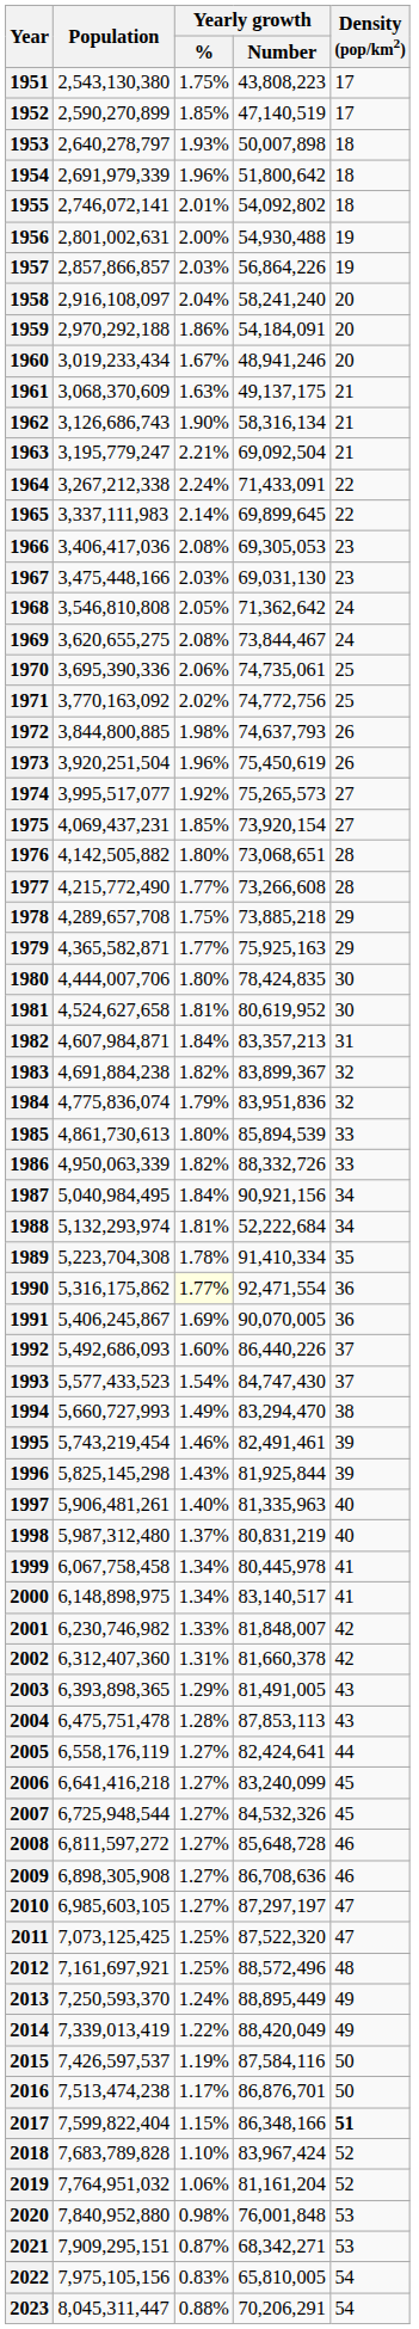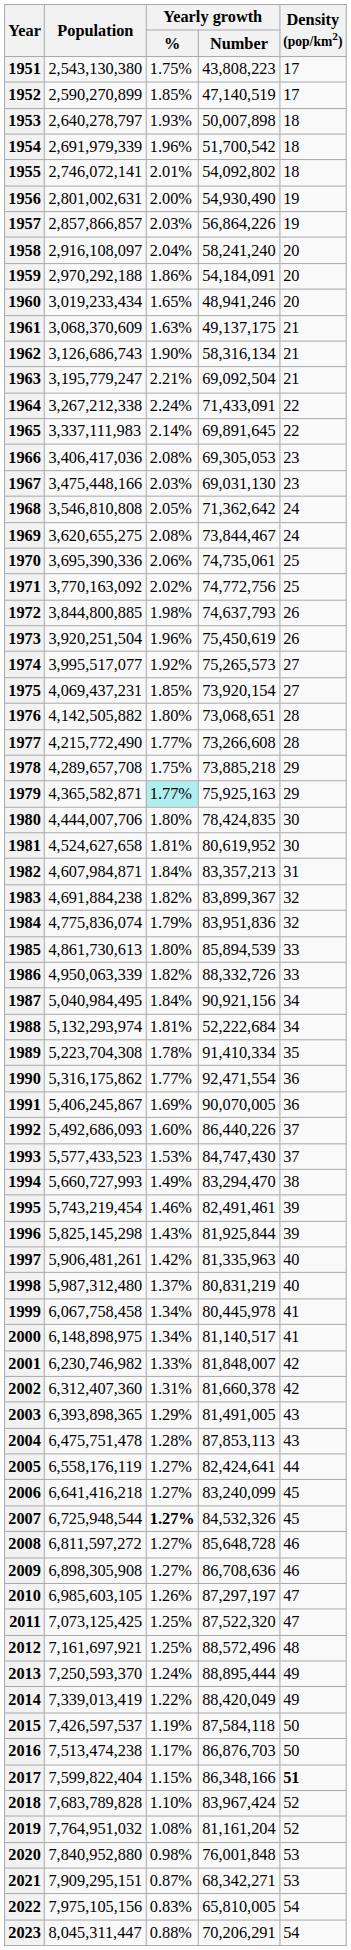 <table class="wikitable sortable">
 <tr>
 <th rowspan=2>Year</th>
 <th rowspan=2>Population</th>
 <th colspan=2>Yearly growth</th>
 <th rowspan=2>Density<br><small>(pop/km<sup>2</sup>)</small></th>
 </tr>
 <tr>
 <th>%</th>
 <th>Number</th>
 </tr>
 <tr>
 <th style="text-align: right;">1951</th>
 <td>2,543,130,380</td>
 <td>1.75%</td>
 <td>43,808,223</td>
 <td>17</td>
 </tr>
 <tr>
 <th style="text-align: right;">1952</th>
 <td>2,590,270,899</td>
 <td>1.85%</td>
 <td>47,140,519</td>
 <td>17</td>
 </tr>
 <tr>
 <th style="text-align: right;">1953</th>
 <td>2,640,278,797</td>
 <td>1.93%</td>
 <td>50,007,898</td>
 <td>18</td>
 </tr>
 <tr>
 <th style="text-align: right;">1954</th>
 <td>2,691,979,339</td>
 <td>1.96%</td>
-<td>51,800,642</td>
+<td>51,700,542</td>
 <td>18</td>
 </tr>
 <tr>
 <th style="text-align: right;">1955</th>
 <td>2,746,072,141</td>
 <td>2.01%</td>
 <td>54,092,802</td>
 <td>18</td>
 </tr>
 <tr>
 <th style="text-align: right;">1956</th>
 <td>2,801,002,631</td>
 <td>2.00%</td>
-<td>54,930,488</td>
+<td>54,930,490</td>
 <td>19</td>
 </tr>
 <tr>
 <th style="text-align: right;">1957</th>
 <td>2,857,866,857</td>
 <td>2.03%</td>
 <td>56,864,226</td>
 <td>19</td>
 </tr>
 <tr>
 <th style="text-align: right;">1958</th>
 <td>2,916,108,097</td>
 <td>2.04%</td>
 <td>58,241,240</td>
 <td>20</td>
 </tr>
 <tr>
 <th style="text-align: right;">1959</th>
 <td>2,970,292,188</td>
 <td>1.86%</td>
 <td>54,184,091</td>
 <td>20</td>
 </tr>
 <tr>
 <th style="text-align: right;">1960</th>
 <td>3,019,233,434</td>
-<td>1.67%</td>
+<td>1.65%</td>
 <td>48,941,246</td>
 <td>20</td>
 </tr>
 <tr>
 <th style="text-align: right;">1961</th>
 <td>3,068,370,609</td>
 <td>1.63%</td>
 <td>49,137,175</td>
 <td>21</td>
 </tr>
 <tr>
 <th style="text-align: right;">1962</th>
 <td>3,126,686,743</td>
 <td>1.90%</td>
 <td>58,316,134</td>
 <td>21</td>
 </tr>
 <tr>
 <th style="text-align: right;">1963</th>
 <td>3,195,779,247</td>
 <td>2.21%</td>
 <td>69,092,504</td>
 <td>21</td>
 </tr>
 <tr>
 <th style="text-align: right;">1964</th>
 <td>3,267,212,338</td>
 <td>2.24%</td>
 <td>71,433,091</td>
 <td>22</td>
 </tr>
 <tr>
 <th style="text-align: right;">1965</th>
 <td>3,337,111,983</td>
 <td>2.14%</td>
-<td>69,899,645</td>
+<td>69,891,645</td>
 <td>22</td>
 </tr>
 <tr>
 <th style="text-align: right;">1966</th>
 <td>3,406,417,036</td>
 <td>2.08%</td>
 <td>69,305,053</td>
 <td>23</td>
 </tr>
 <tr>
 <th style="text-align: right;">1967</th>
 <td>3,475,448,166</td>
 <td>2.03%</td>
 <td>69,031,130</td>
 <td>23</td>
 </tr>
 <tr>
 <th style="text-align: right;">1968</th>
 <td>3,546,810,808</td>
 <td>2.05%</td>
 <td>71,362,642</td>
 <td>24</td>
 </tr>
 <tr>
 <th style="text-align: right;">1969</th>
 <td>3,620,655,275</td>
 <td>2.08%</td>
 <td>73,844,467</td>
 <td>24</td>
 </tr>
 <tr>
 <th style="text-align: right;">1970</th>
 <td>3,695,390,336</td>
 <td>2.06%</td>
 <td>74,735,061</td>
 <td>25</td>
 </tr>
 <tr>
 <th style="text-align: right;">1971</th>
 <td>3,770,163,092</td>
 <td>2.02%</td>
 <td>74,772,756</td>
 <td>25</td>
 </tr>
 <tr>
 <th style="text-align: right;">1972</th>
 <td>3,844,800,885</td>
 <td>1.98%</td>
 <td>74,637,793</td>
 <td>26</td>
 </tr>
 <tr>
 <th style="text-align: right;">1973</th>
 <td>3,920,251,504</td>
 <td>1.96%</td>
 <td>75,450,619</td>
 <td>26</td>
 </tr>
 <tr>
 <th style="text-align: right;">1974</th>
 <td>3,995,517,077</td>
 <td>1.92%</td>
 <td>75,265,573</td>
 <td>27</td>
 </tr>
 <tr>
 <th style="text-align: right;">1975</th>
 <td>4,069,437,231</td>
 <td>1.85%</td>
 <td>73,920,154</td>
 <td>27</td>
 </tr>
 <tr>
 <th style="text-align: right;">1976</th>
 <td>4,142,505,882</td>
 <td>1.80%</td>
 <td>73,068,651</td>
 <td>28</td>
 </tr>
 <tr>
 <th style="text-align: right;">1977</th>
 <td>4,215,772,490</td>
 <td>1.77%</td>
 <td>73,266,608</td>
 <td>28</td>
 </tr>
 <tr>
 <th style="text-align: right;">1978</th>
 <td>4,289,657,708</td>
 <td>1.75%</td>
 <td>73,885,218</td>
 <td>29</td>
 </tr>
 <tr>
 <th style="text-align: right;">1979</th>
 <td>4,365,582,871</td>
-<td>1.77%</td>
+<td style="background: paleturquoise;">1.77%</td>
 <td>75,925,163</td>
 <td>29</td>
 </tr>
 <tr>
 <th style="text-align: right;">1980</th>
 <td>4,444,007,706</td>
 <td>1.80%</td>
 <td>78,424,835</td>
 <td>30</td>
 </tr>
 <tr>
 <th style="text-align: right;">1981</th>
 <td>4,524,627,658</td>
 <td>1.81%</td>
 <td>80,619,952</td>
 <td>30</td>
 </tr>
 <tr>
 <th style="text-align: right;">1982</th>
 <td>4,607,984,871</td>
 <td>1.84%</td>
 <td>83,357,213</td>
 <td>31</td>
 </tr>
 <tr>
 <th style="text-align: right;">1983</th>
 <td>4,691,884,238</td>
 <td>1.82%</td>
 <td>83,899,367</td>
 <td>32</td>
 </tr>
 <tr>
 <th style="text-align: right;">1984</th>
 <td>4,775,836,074</td>
 <td>1.79%</td>
 <td>83,951,836</td>
 <td>32</td>
 </tr>
 <tr>
 <th style="text-align: right;">1985</th>
 <td>4,861,730,613</td>
 <td>1.80%</td>
 <td>85,894,539</td>
 <td>33</td>
 </tr>
 <tr>
 <th style="text-align: right;">1986</th>
 <td>4,950,063,339</td>
 <td>1.82%</td>
 <td>88,332,726</td>
 <td>33</td>
 </tr>
 <tr>
 <th style="text-align: right;">1987</th>
 <td>5,040,984,495</td>
 <td>1.84%</td>
 <td>90,921,156</td>
 <td>34</td>
 </tr>
 <tr>
 <th style="text-align: right;">1988</th>
 <td>5,132,293,974</td>
 <td>1.81%</td>
 <td>52,222,684</td>
 <td>34</td>
 </tr>
 <tr>
 <th style="text-align: right;">1989</th>
 <td>5,223,704,308</td>
 <td>1.78%</td>
 <td>91,410,334</td>
 <td>35</td>
 </tr>
 <tr>
 <th style="text-align: right;">1990</th>
 <td>5,316,175,862</td>
-<td style="background: lightyellow;">1.77%</td>
+<td>1.77%</td>
 <td>92,471,554</td>
 <td>36</td>
 </tr>
 <tr>
 <th style="text-align: right;">1991</th>
 <td>5,406,245,867</td>
 <td>1.69%</td>
 <td>90,070,005</td>
 <td>36</td>
 </tr>
 <tr>
 <th style="text-align: right;">1992</th>
 <td>5,492,686,093</td>
 <td>1.60%</td>
 <td>86,440,226</td>
 <td>37</td>
 </tr>
 <tr>
 <th style="text-align: right;">1993</th>
 <td>5,577,433,523</td>
-<td>1.54%</td>
+<td>1.53%</td>
 <td>84,747,430</td>
 <td>37</td>
 </tr>
 <tr>
 <th style="text-align: right;">1994</th>
 <td>5,660,727,993</td>
 <td>1.49%</td>
 <td>83,294,470</td>
 <td>38</td>
 </tr>
 <tr>
 <th style="text-align: right;">1995</th>
 <td>5,743,219,454</td>
 <td>1.46%</td>
 <td>82,491,461</td>
 <td>39</td>
 </tr>
 <tr>
 <th style="text-align: right;">1996</th>
 <td>5,825,145,298</td>
 <td>1.43%</td>
 <td>81,925,844</td>
 <td>39</td>
 </tr>
 <tr>
 <th style="text-align: right;">1997</th>
 <td>5,906,481,261</td>
-<td>1.40%</td>
+<td>1.42%</td>
 <td>81,335,963</td>
 <td>40</td>
 </tr>
 <tr>
 <th style="text-align: right;">1998</th>
 <td>5,987,312,480</td>
 <td>1.37%</td>
 <td>80,831,219</td>
 <td>40</td>
 </tr>
 <tr>
 <th style="text-align: right;">1999</th>
 <td>6,067,758,458</td>
 <td>1.34%</td>
 <td>80,445,978</td>
 <td>41</td>
 </tr>
 <tr>
 <th style="text-align: right;">2000</th>
 <td>6,148,898,975</td>
 <td>1.34%</td>
-<td>83,140,517</td>
+<td>81,140,517</td>
 <td>41</td>
 </tr>
 <tr>
 <th style="text-align: right;">2001</th>
 <td>6,230,746,982</td>
 <td>1.33%</td>
 <td>81,848,007</td>
 <td>42</td>
 </tr>
 <tr>
 <th style="text-align: right;">2002</th>
 <td>6,312,407,360</td>
 <td>1.31%</td>
 <td>81,660,378</td>
 <td>42</td>
 </tr>
 <tr>
 <th style="text-align: right;">2003</th>
 <td>6,393,898,365</td>
 <td>1.29%</td>
 <td>81,491,005</td>
 <td>43</td>
 </tr>
 <tr>
 <th style="text-align: right;">2004</th>
 <td>6,475,751,478</td>
 <td>1.28%</td>
 <td>87,853,113</td>
 <td>43</td>
 </tr>
 <tr>
 <th style="text-align: right;">2005</th>
 <td>6,558,176,119</td>
 <td>1.27%</td>
 <td>82,424,641</td>
 <td>44</td>
 </tr>
 <tr>
 <th style="text-align: right;">2006</th>
 <td>6,641,416,218</td>
 <td>1.27%</td>
 <td>83,240,099</td>
 <td>45</td>
 </tr>
 <tr>
 <th style="text-align: right;">2007</th>
 <td>6,725,948,544</td>
-<td>1.27%</td>
+<td><strong>1.27%</strong></td>
 <td>84,532,326</td>
 <td>45</td>
 </tr>
 <tr>
 <th style="text-align: right;">2008</th>
 <td>6,811,597,272</td>
 <td>1.27%</td>
 <td>85,648,728</td>
 <td>46</td>
 </tr>
 <tr>
 <th style="text-align: right;">2009</th>
 <td>6,898,305,908</td>
 <td>1.27%</td>
 <td>86,708,636</td>
 <td>46</td>
 </tr>
 <tr>
 <th style="text-align: right;">2010</th>
 <td>6,985,603,105</td>
-<td>1.27%</td>
+<td>1.26%</td>
 <td>87,297,197</td>
 <td>47</td>
 </tr>
 <tr>
 <th style="text-align: right;">2011</th>
 <td>7,073,125,425</td>
 <td>1.25%</td>
 <td>87,522,320</td>
 <td>47</td>
 </tr>
 <tr>
 <th style="text-align: right;">2012</th>
 <td>7,161,697,921</td>
 <td>1.25%</td>
 <td>88,572,496</td>
 <td>48</td>
 </tr>
 <tr>
 <th style="text-align: right;">2013</th>
 <td>7,250,593,370</td>
 <td>1.24%</td>
-<td>88,895,449</td>
+<td>88,895,444</td>
 <td>49</td>
 </tr>
 <tr>
 <th style="text-align: right;">2014</th>
 <td>7,339,013,419</td>
 <td>1.22%</td>
 <td>88,420,049</td>
 <td>49</td>
 </tr>
 <tr>
 <th style="text-align: right;">2015</th>
 <td>7,426,597,537</td>
 <td>1.19%</td>
-<td>87,584,116</td>
+<td>87,584,118</td>
 <td>50</td>
 </tr>
 <tr>
 <th style="text-align: right;">2016</th>
 <td>7,513,474,238</td>
 <td>1.17%</td>
-<td>86,876,701</td>
+<td>86,876,703</td>
 <td>50</td>
 </tr>
 <tr>
 <th style="text-align: right;">2017</th>
 <td>7,599,822,404</td>
 <td>1.15%</td>
 <td>86,348,166</td>
 <td><strong>51</strong></td>
 </tr>
 <tr>
 <th style="text-align: right;">2018</th>
 <td>7,683,789,828</td>
 <td>1.10%</td>
 <td>83,967,424</td>
 <td>52</td>
 </tr>
 <tr>
 <th style="text-align: right;">2019</th>
 <td>7,764,951,032</td>
-<td>1.06%</td>
+<td>1.08%</td>
 <td>81,161,204</td>
 <td>52</td>
 </tr>
 <tr>
 <th style="text-align: right;">2020</th>
 <td>7,840,952,880</td>
 <td>0.98%</td>
 <td>76,001,848</td>
 <td>53</td>
 </tr>
 <tr>
 <th style="text-align: right;">2021</th>
 <td>7,909,295,151</td>
 <td>0.87%</td>
 <td>68,342,271</td>
 <td>53</td>
 </tr>
 <tr>
 <th style="text-align: right;">2022</th>
 <td>7,975,105,156</td>
 <td>0.83%</td>
 <td>65,810,005</td>
 <td>54</td>
 </tr>
 <tr>
 <th style="text-align: right;">2023</th>
 <td>8,045,311,447</td>
 <td>0.88%</td>
 <td>70,206,291</td>
 <td>54</td>
 </tr>
 </table>
